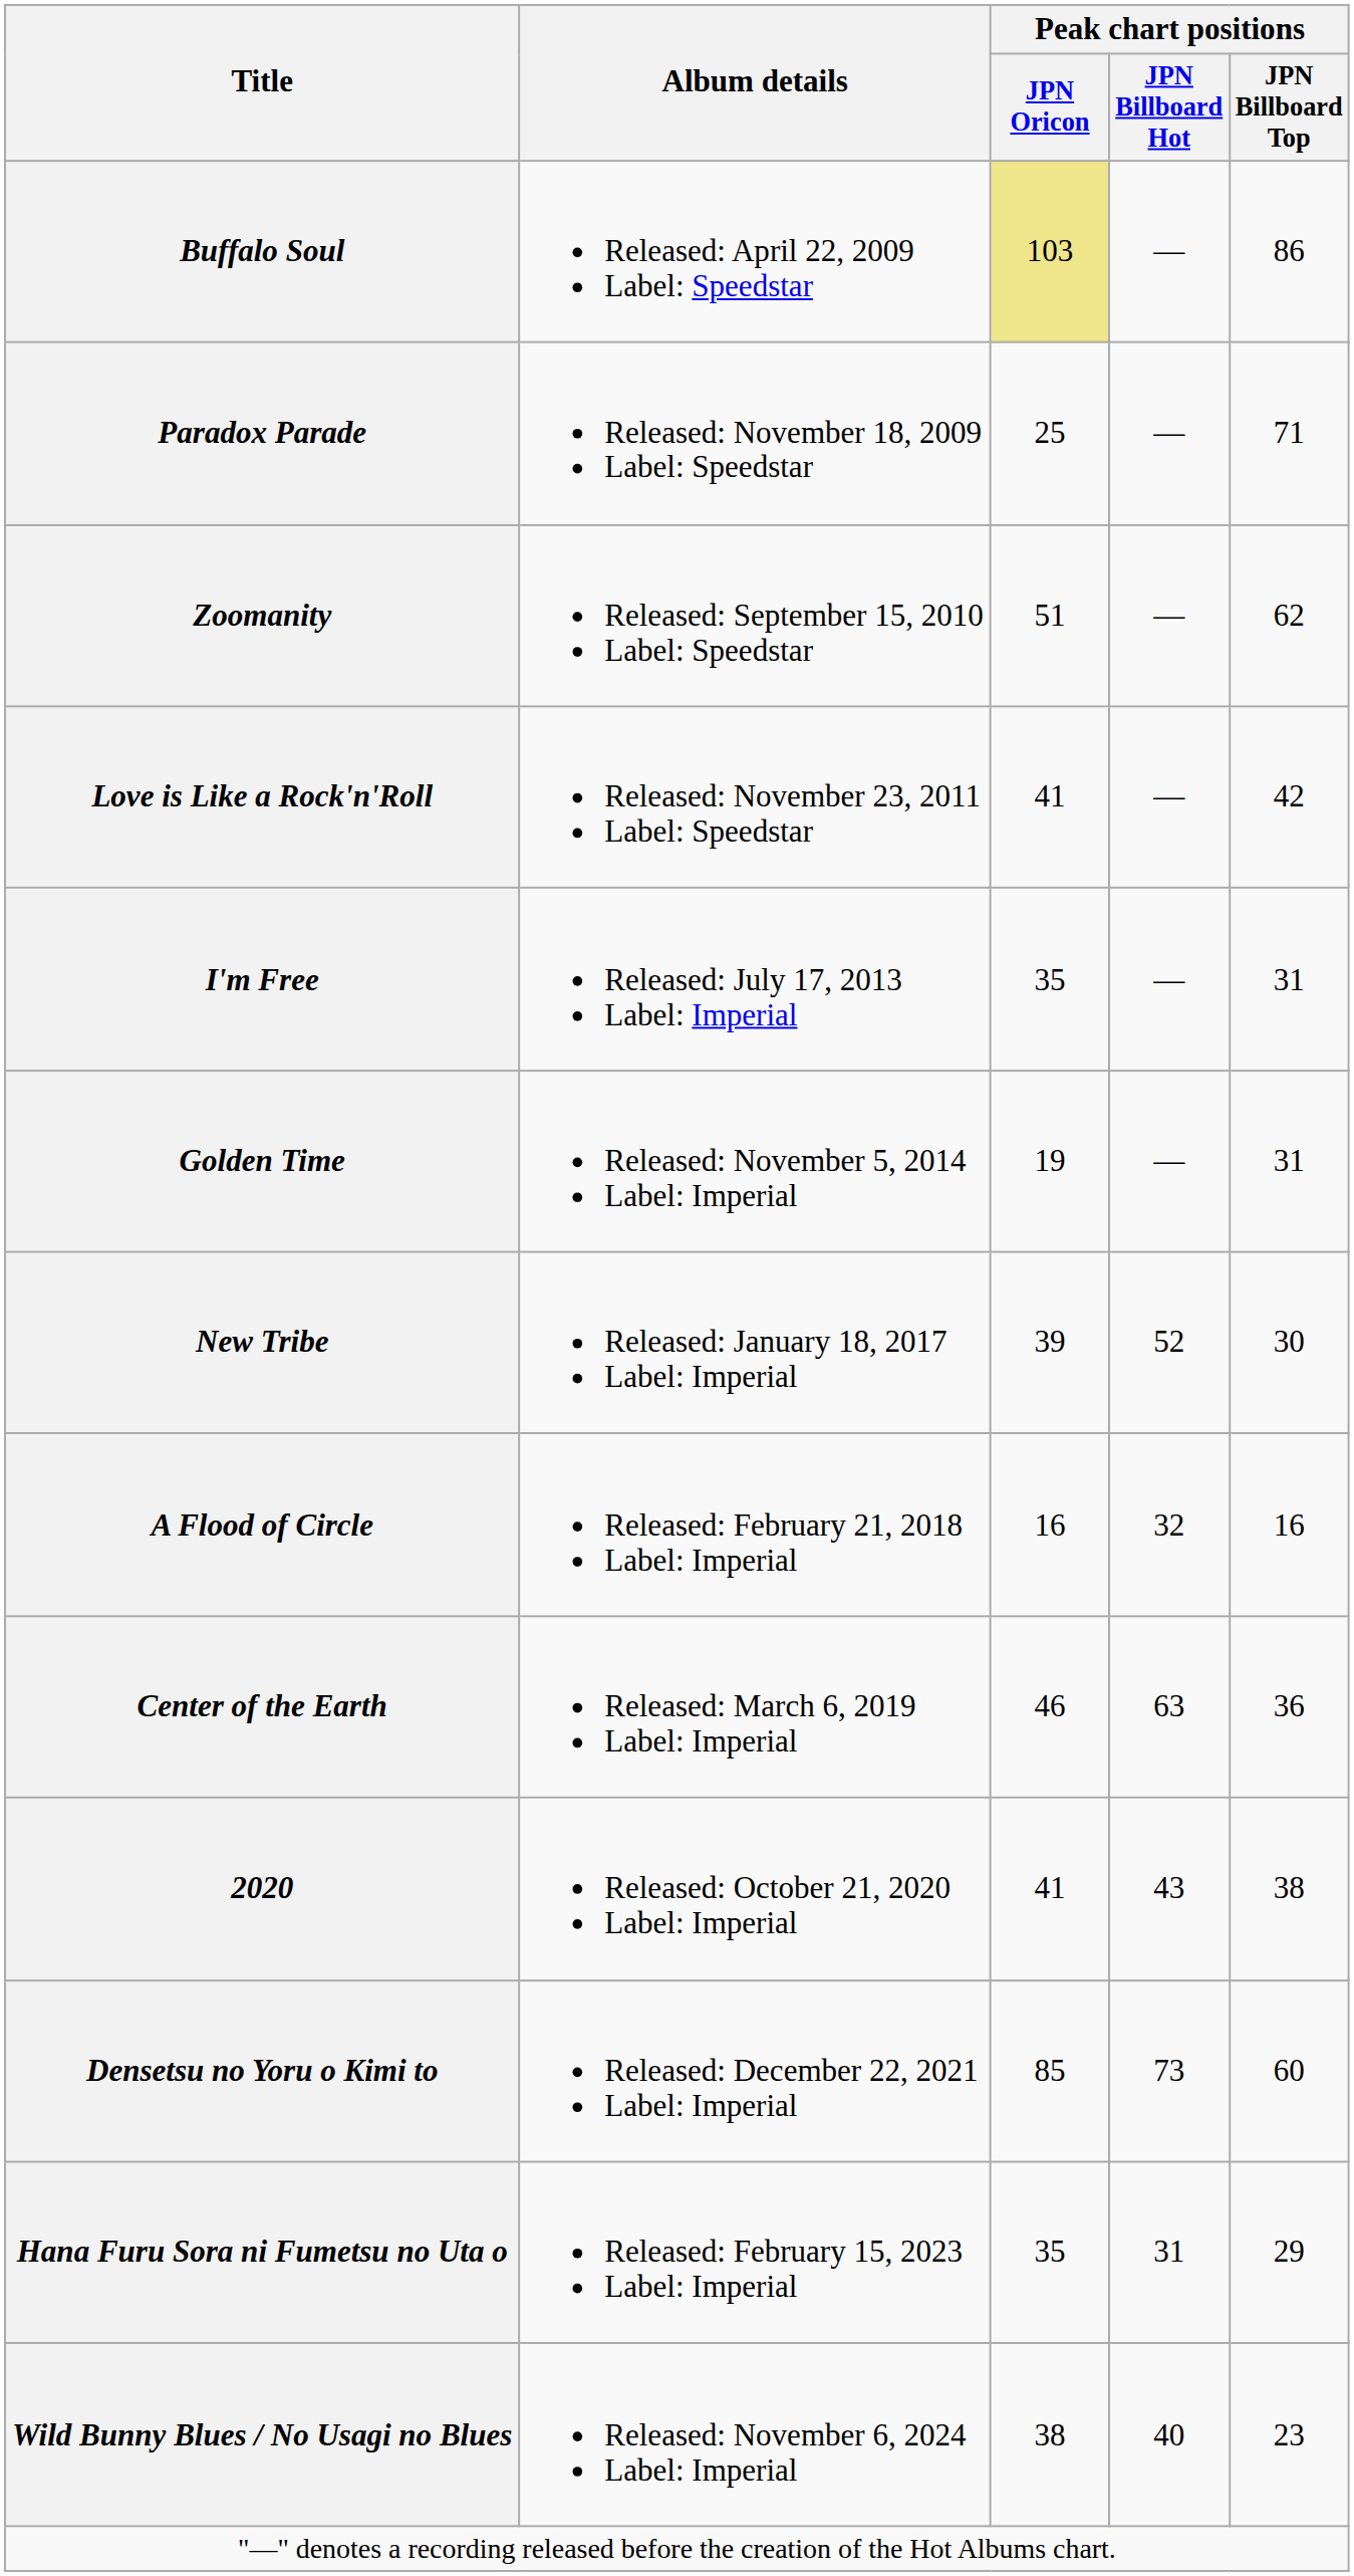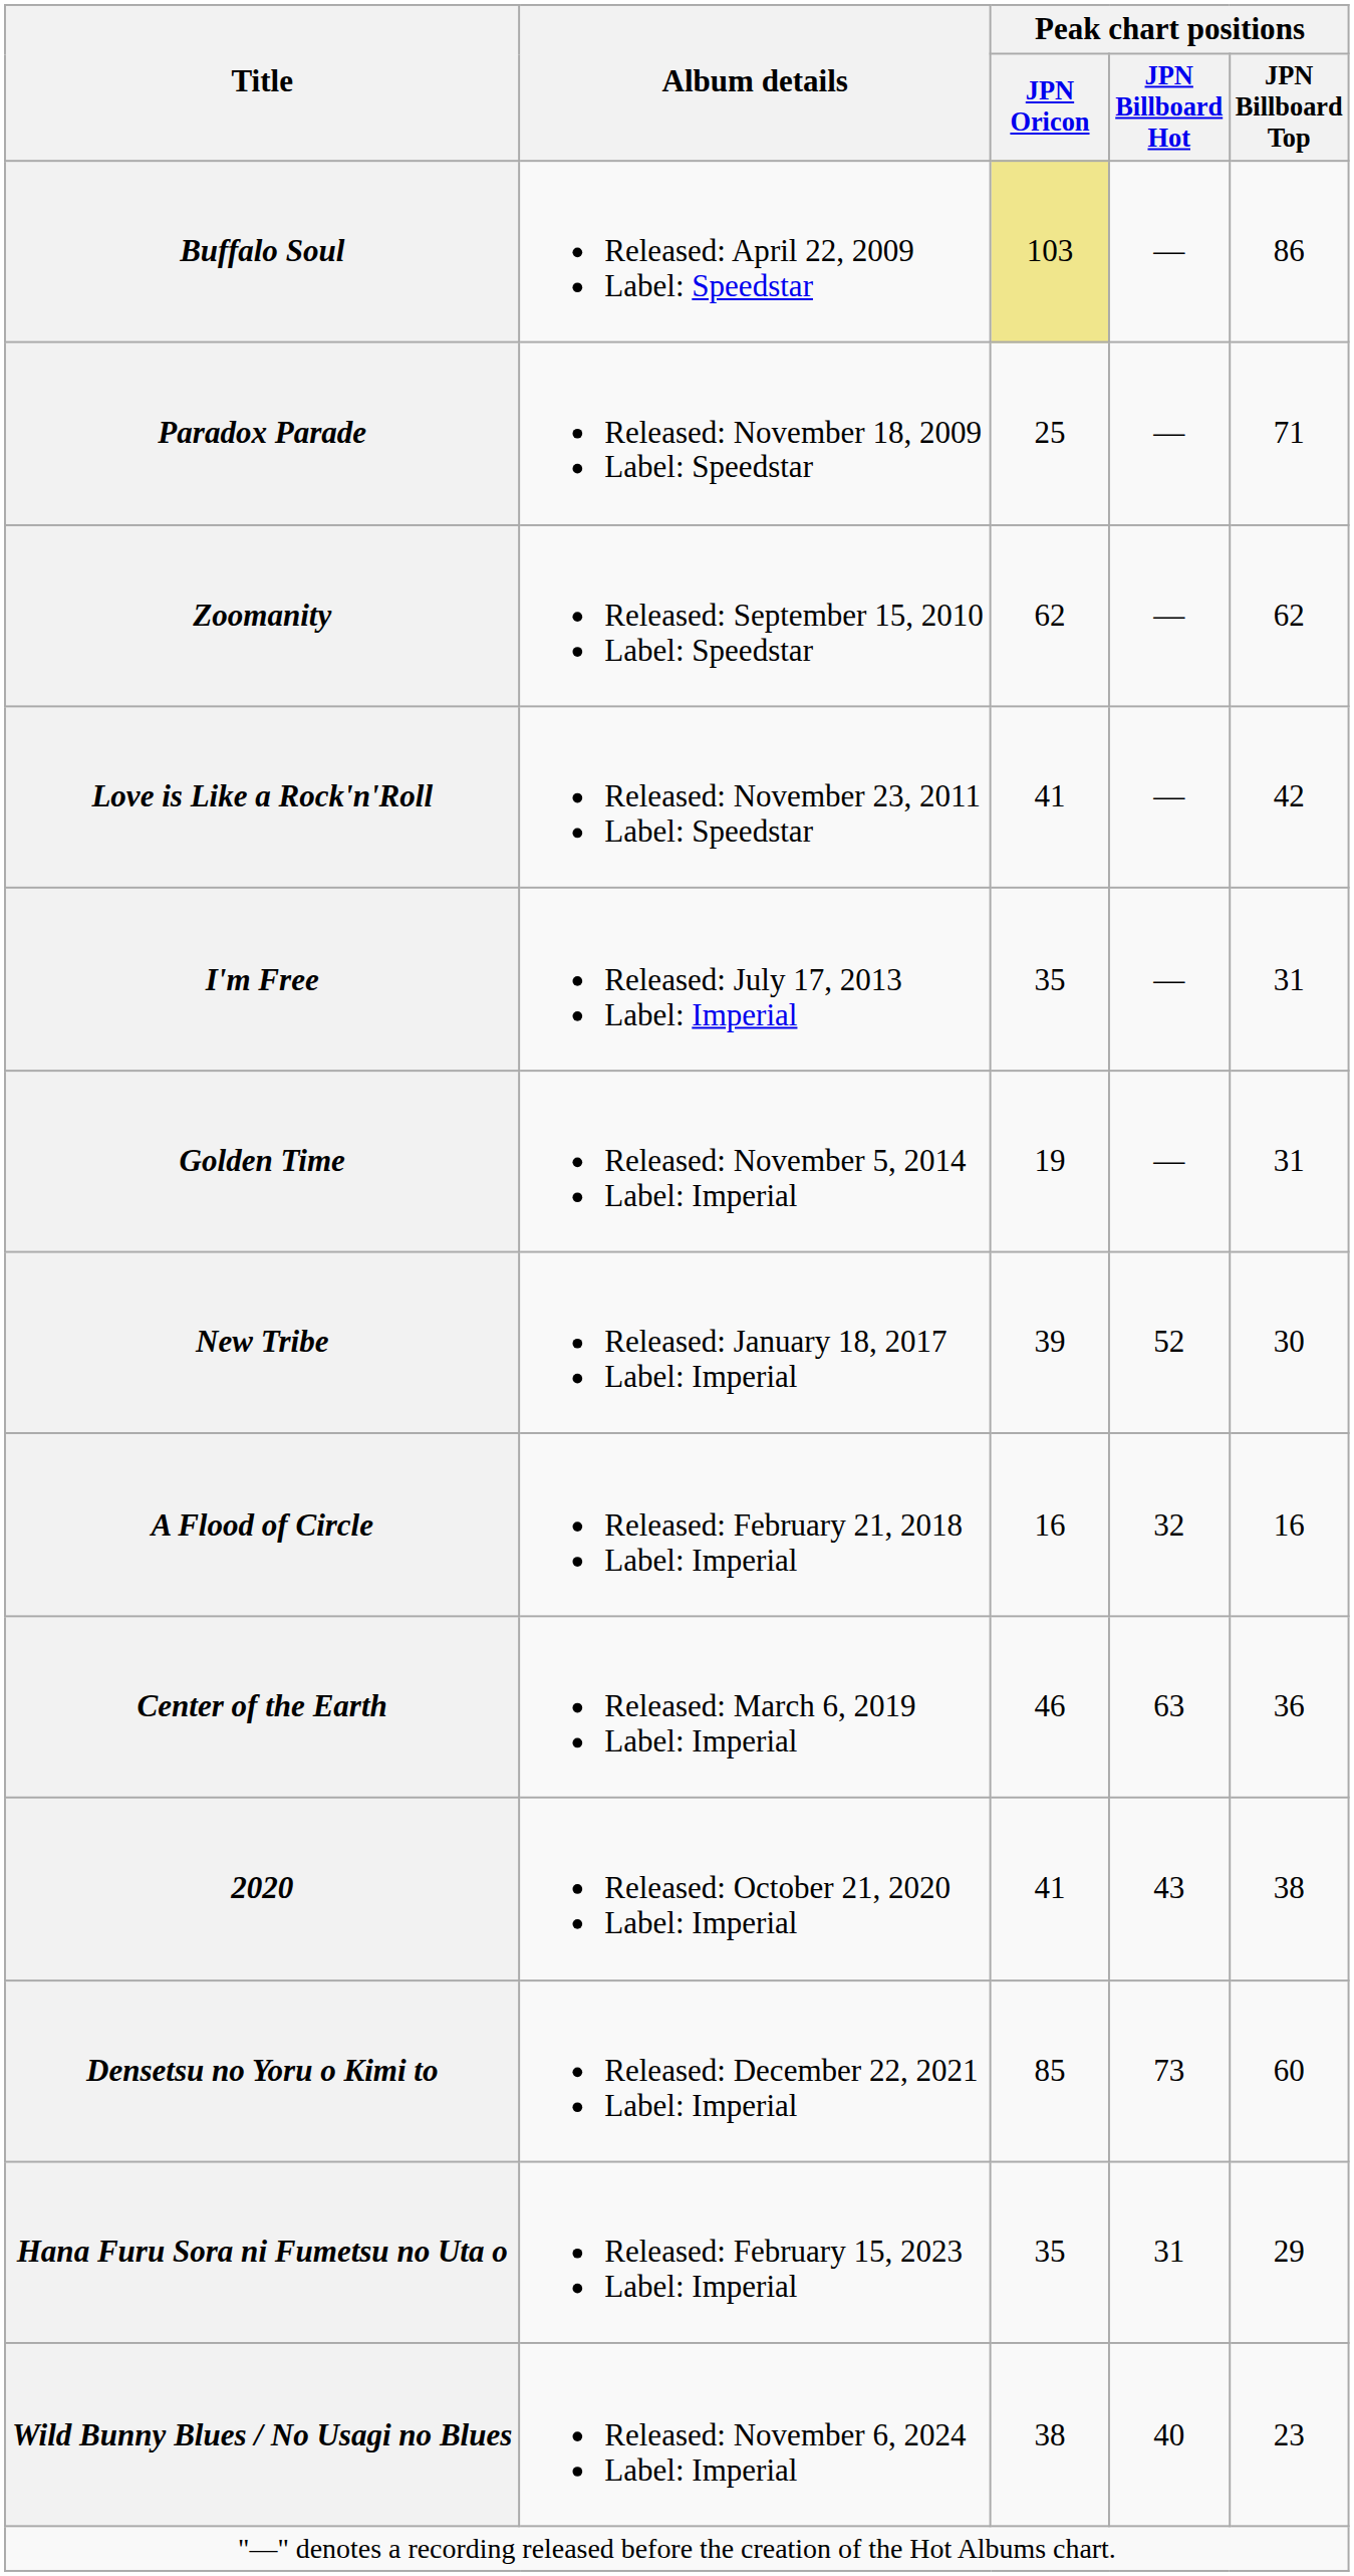 <table class="wikitable plainrowheaders">
 <tr>
 <th scope="col" rowspan="2">Title</th>
 <th scope="col" rowspan="2">Album details</th>
 <th scope="col" colspan="3">Peak chart positions</th>
 </tr>
 <tr>
 <th scope="col" style="width:4em;font-size:85%"><a href='#'>JPN<br>Oricon</a><br></th>
 <th scope="col" style="width:4em;font-size:85%"><a href='#'>JPN<br>Billboard<br>Hot</a><br></th>
 <th scope="col" style="width:4em;font-size:85%">JPN<br>Billboard<br>Top<br></th>
 </tr>
 <tr>
 <th scope="row"><em>Buffalo Soul</em></th>
 <td><br><ul><li>Released: April 22, 2009</li><li>Label: <a href='#'>Speedstar</a></li></ul></td>
 <td align="center" style="background: khaki;">103</td>
 <td align="center">—</td>
 <td align="center">86</td>
 </tr>
 <tr>
 <th scope="row"><em>Paradox Parade</em></th>
 <td><br><ul><li>Released: November 18, 2009</li><li>Label: Speedstar</li></ul></td>
 <td align="center">25</td>
 <td align="center">—</td>
 <td align="center">71</td>
 </tr>
 <tr>
 <th scope="row"><em>Zoomanity</em></th>
 <td><br><ul><li>Released: September 15, 2010</li><li>Label: Speedstar</li></ul></td>
-<td align="center">51</td>
+<td align="center">62</td>
 <td align="center">—</td>
 <td align="center">62</td>
 </tr>
 <tr>
 <th scope="row"><em>Love is Like a Rock'n'Roll</em></th>
 <td><br><ul><li>Released: November 23, 2011</li><li>Label: Speedstar</li></ul></td>
 <td align="center">41</td>
 <td align="center">—</td>
 <td align="center">42</td>
 </tr>
 <tr>
 <th scope="row"><em>I'm Free</em></th>
 <td><br><ul><li>Released: July 17, 2013</li><li>Label: <a href='#'>Imperial</a></li></ul></td>
 <td align="center">35</td>
 <td align="center">—</td>
 <td align="center">31</td>
 </tr>
 <tr>
 <th scope="row"><em>Golden Time</em></th>
 <td><br><ul><li>Released: November 5, 2014</li><li>Label: Imperial</li></ul></td>
 <td align="center">19</td>
 <td align="center">—</td>
 <td align="center">31</td>
 </tr>
 <tr>
 <th scope="row"><em>New Tribe</em></th>
 <td><br><ul><li>Released: January 18, 2017</li><li>Label: Imperial</li></ul></td>
 <td align="center">39</td>
 <td align="center">52</td>
 <td align="center">30</td>
 </tr>
 <tr>
 <th scope="row"><em>A Flood of Circle</em></th>
 <td><br><ul><li>Released: February 21, 2018</li><li>Label: Imperial</li></ul></td>
 <td align="center">16</td>
 <td align="center">32</td>
 <td align="center">16</td>
 </tr>
 <tr>
 <th scope="row"><em>Center of the Earth</em></th>
 <td><br><ul><li>Released: March 6, 2019</li><li>Label: Imperial</li></ul></td>
 <td align="center">46</td>
 <td align="center">63</td>
 <td align="center">36</td>
 </tr>
 <tr>
 <th scope="row"><em>2020</em></th>
 <td><br><ul><li>Released: October 21, 2020</li><li>Label: Imperial</li></ul></td>
 <td align="center">41</td>
 <td align="center">43</td>
 <td align="center">38</td>
 </tr>
 <tr>
 <th scope="row"><em>Densetsu no Yoru o Kimi to</em><br></th>
 <td><br><ul><li>Released: December 22, 2021</li><li>Label: Imperial</li></ul></td>
 <td align="center">85</td>
 <td align="center">73</td>
 <td align="center">60</td>
 </tr>
 <tr>
 <th scope="row"><em>Hana Furu Sora ni Fumetsu no Uta o</em><br></th>
 <td><br><ul><li>Released: February 15, 2023</li><li>Label: Imperial</li></ul></td>
 <td align="center">35</td>
 <td align="center">31</td>
 <td align="center">29</td>
 </tr>
 <tr>
 <th scope="row"><em>Wild Bunny Blues / No Usagi no Blues</em><br></th>
 <td><br><ul><li>Released: November 6, 2024</li><li>Label: Imperial</li></ul></td>
 <td align="center">38</td>
 <td align="center">40</td>
 <td align="center">23</td>
 </tr>
 <tr>
 <td align="center" colspan="5" style="font-size:90%">"—" denotes a recording released before the creation of the Hot Albums chart.</td>
 </tr>
 </table>
